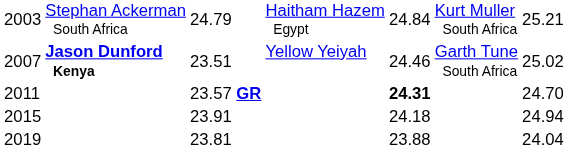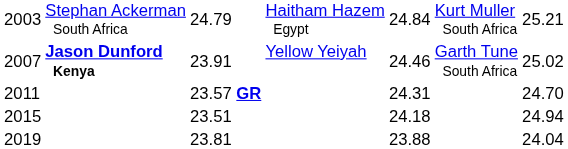 <table>
 <tr>
 <td>2003</td>
 <td><a href='#'>Stephan Ackerman</a> <small><br>    South Africa </small></td>
 <td>24.79</td>
 <td><a href='#'>Haitham Hazem</a> <small><br>    Egypt </small></td>
 <td>24.84</td>
 <td><a href='#'>Kurt Muller</a> <small><br>    South Africa </small></td>
 <td>25.21</td>
 </tr>
 <tr>
 <td>2007</td>
 <td><strong><a href='#'>Jason Dunford</a> <small><br>   Kenya</small></strong></td>
-<td>23.51</td>
+<td>23.91</td>
 <td><a href='#'>Yellow Yeiyah</a> <small><br>  </small></td>
 <td>24.46</td>
 <td><a href='#'>Garth Tune</a> <small><br>   South Africa</small></td>
 <td>25.02</td>
 </tr>
 <tr>
 <td>2011</td>
 <td></td>
 <td>23.57 <strong><a href='#'>GR</a></strong></td>
 <td></td>
-<td><strong>24.31</strong></td>
+<td>24.31</td>
 <td></td>
 <td>24.70</td>
 </tr>
 <tr>
 <td>2015<br></td>
 <td></td>
-<td>23.91</td>
+<td>23.51</td>
 <td></td>
 <td>24.18</td>
 <td></td>
 <td>24.94</td>
 </tr>
 <tr>
 <td>2019<br></td>
 <td></td>
 <td>23.81</td>
 <td></td>
 <td>23.88</td>
 <td></td>
 <td>24.04</td>
 </tr>
 </table>
